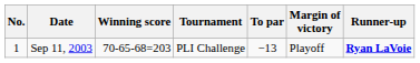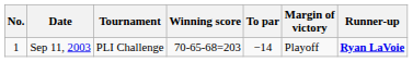 <table class="wikitable" style="font-size:95%;">
 <tr>
 <th>No.</th>
 <th>Date</th>
+<th>Tournament</th>
 <th>Winning score</th>
-<th>Tournament</th>
 <th>To par</th>
 <th>Margin of<br>victory</th>
 <th>Runner-up</th>
 </tr>
 <tr>
 <td align=center>1</td>
 <td align=right>Sep 11, <a href='#'>2003</a></td>
+<td>PLI Challenge</td>
 <td align=right>70-65-68=203</td>
-<td>PLI Challenge</td>
-<td align=center>−13</td>
+<td align=center>−14</td>
 <td>Playoff</td>
 <td><strong> <a href='#'>Ryan LaVoie</a></strong></td>
 </tr>
 </table>
